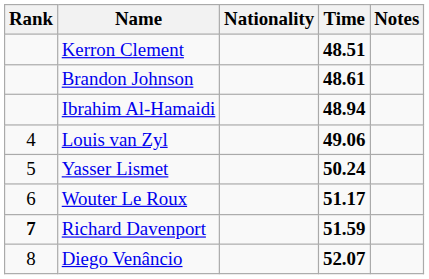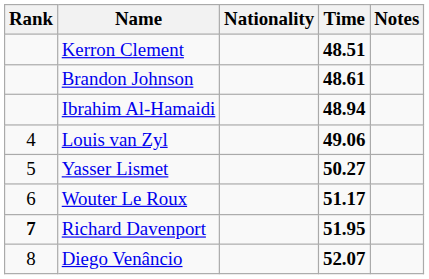 <table class="wikitable sortable" style="text-align:center">
 <tr>
 <th>Rank</th>
 <th>Name</th>
 <th>Nationality</th>
 <th>Time</th>
 <th>Notes</th>
 </tr>
 <tr>
 <td></td>
 <td align=left><a href='#'>Kerron Clement</a></td>
 <td align=left></td>
 <td><strong>48.51</strong></td>
 <td></td>
 </tr>
 <tr>
 <td></td>
 <td align=left><a href='#'>Brandon Johnson</a></td>
 <td align=left></td>
 <td><strong>48.61</strong></td>
 <td></td>
 </tr>
 <tr>
 <td></td>
 <td align=left><a href='#'>Ibrahim Al-Hamaidi</a></td>
 <td align=left></td>
 <td><strong>48.94</strong></td>
 <td></td>
 </tr>
 <tr>
 <td>4</td>
 <td align=left><a href='#'>Louis van Zyl</a></td>
 <td align=left></td>
 <td><strong>49.06</strong></td>
 <td></td>
 </tr>
 <tr>
 <td>5</td>
 <td align=left><a href='#'>Yasser Lismet</a></td>
 <td align=left></td>
-<td><strong>50.24</strong></td>
+<td><strong>50.27</strong></td>
 <td></td>
 </tr>
 <tr>
 <td>6</td>
 <td align=left><a href='#'>Wouter Le Roux</a></td>
 <td align=left></td>
 <td><strong>51.17</strong></td>
 <td></td>
 </tr>
 <tr>
 <td><strong>7</strong></td>
 <td align=left><a href='#'>Richard Davenport</a></td>
 <td align=left></td>
-<td><strong>51.59</strong></td>
+<td><strong>51.95</strong></td>
 <td></td>
 </tr>
 <tr>
 <td>8</td>
 <td align=left><a href='#'>Diego Venâncio</a></td>
 <td align=left></td>
 <td><strong>52.07</strong></td>
 <td></td>
 </tr>
 </table>
